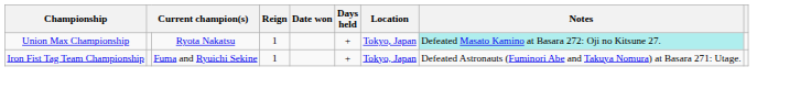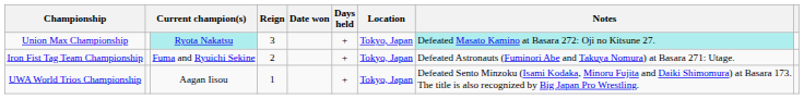 <table class="wikitable" style="text-align:center; font-size:85%;">
 <tr>
 <th>Championship</th>
 <th colspan="2">Current champion(s)</th>
 <th>Reign</th>
 <th>Date won</th>
 <th>Days<br>held</th>
 <th>Location</th>
 <th>Notes</th>
 <th class="unsortable"></th>
 </tr>
 <tr>
 <td align=center><a href='#'>Union Max Championship</a></td>
 <td align=center></td>
-<td align=center><a href='#'>Ryota Nakatsu</a></td>
-<td align=center>1</td>
+<td align=center style="background: paleturquoise;"><a href='#'>Ryota Nakatsu</a></td>
+<td align=center>3</td>
 <td align=center></td>
 <td align=center>+</td>
 <td align=center><a href='#'>Tokyo, Japan</a></td>
 <td align=left style="background: paleturquoise;">Defeated <a href='#'>Masato Kamino</a> at Basara 272: Oji no Kitsune 27.</td>
 <td align=center></td>
 </tr>
 <tr>
 <td align=center><a href='#'>Iron Fist Tag Team Championship</a></td>
 <td align=center><br></td>
 <td align=center><a href='#'>Fuma</a> and <a href='#'>Ryuichi Sekine</a></td>
-<td align=center>1<br></td>
+<td align=center>2<br></td>
 <td align=center></td>
 <td align=center>+</td>
 <td align=center><a href='#'>Tokyo, Japan</a></td>
 <td align=left>Defeated Astronauts (<a href='#'>Fuminori Abe</a> and <a href='#'>Takuya Nomura</a>) at Basara 271: Utage.</td>
 <td align=center></td>
 </tr>
+<tr>
+<td align=center><a href='#'>UWA World Trios Championship</a></td>
+<td align=center><br><br></td>
+<td align=center>Aagan Iisou<br></td>
+<td align=center>1<br></td>
+<td align=center></td>
+<td align=center>+</td>
+<td align=center><a href='#'>Tokyo, Japan</a></td>
+<td align=left>Defeated Sento Minzoku (<a href='#'>Isami Kodaka</a>, <a href='#'>Minoru Fujita</a> and <a href='#'>Daiki Shimomura</a>) at Basara 173.<br>The title is also recognized by <a href='#'>Big Japan Pro Wrestling</a>.</td>
+<td align=center></td>
+</tr>
 </table>
